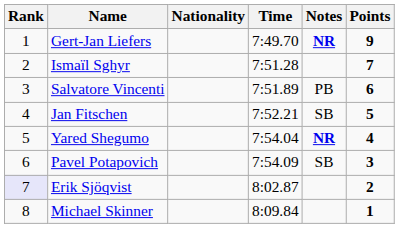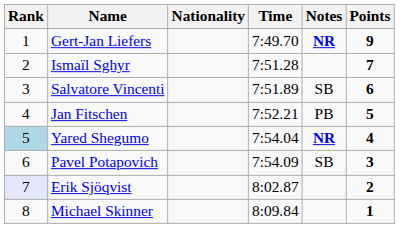 <table class="wikitable sortable" style="text-align:center">
 <tr>
 <th>Rank</th>
 <th>Name</th>
 <th>Nationality</th>
 <th>Time</th>
 <th>Notes</th>
 <th>Points</th>
 </tr>
 <tr>
 <td>1</td>
 <td align=left><a href='#'>Gert-Jan Liefers</a></td>
 <td align=left></td>
 <td>7:49.70</td>
 <td><strong><a href='#'>NR</a></strong></td>
 <td><strong>9</strong></td>
 </tr>
 <tr>
 <td>2</td>
 <td align=left><a href='#'>Ismaïl Sghyr</a></td>
 <td align=left></td>
 <td>7:51.28</td>
 <td></td>
 <td><strong>7</strong></td>
 </tr>
 <tr>
 <td>3</td>
 <td align=left><a href='#'>Salvatore Vincenti</a></td>
 <td align=left></td>
 <td>7:51.89</td>
-<td>PB</td>
+<td>SB</td>
 <td><strong>6</strong></td>
 </tr>
 <tr>
 <td>4</td>
 <td align=left><a href='#'>Jan Fitschen</a></td>
 <td align=left></td>
 <td>7:52.21</td>
-<td>SB</td>
+<td>PB</td>
 <td><strong>5</strong></td>
 </tr>
 <tr>
-<td>5</td>
+<td style="background: lightblue;">5</td>
 <td align=left><a href='#'>Yared Shegumo</a></td>
 <td align=left></td>
 <td>7:54.04</td>
 <td><strong><a href='#'>NR</a></strong></td>
 <td><strong>4</strong></td>
 </tr>
 <tr>
 <td>6</td>
 <td align=left><a href='#'>Pavel Potapovich</a></td>
 <td align=left></td>
 <td>7:54.09</td>
 <td>SB</td>
 <td><strong>3</strong></td>
 </tr>
 <tr>
 <td style="background: lavender;">7</td>
 <td align=left><a href='#'>Erik Sjöqvist</a></td>
 <td align=left></td>
 <td>8:02.87</td>
 <td></td>
 <td><strong>2</strong></td>
 </tr>
 <tr>
 <td>8</td>
 <td align=left><a href='#'>Michael Skinner</a></td>
 <td align=left></td>
 <td>8:09.84</td>
 <td></td>
 <td><strong>1</strong></td>
 </tr>
 </table>
